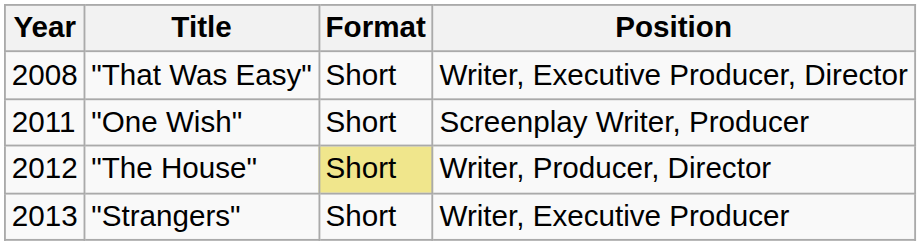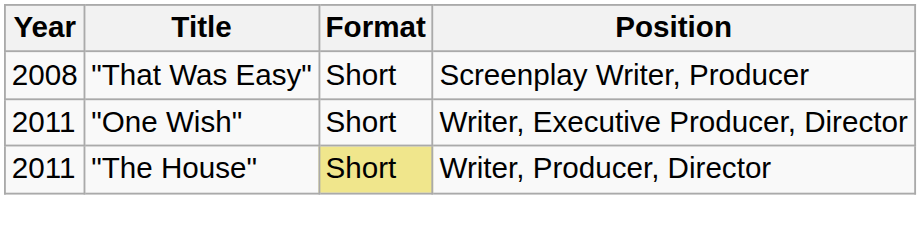 <table class= "wikitable">
 <tr>
 <th>Year</th>
 <th>Title</th>
 <th>Format</th>
 <th>Position</th>
 </tr>
 <tr>
 <td>2008</td>
 <td>"That Was Easy"</td>
 <td>Short</td>
-<td>Writer, Executive Producer, Director</td>
+<td>Screenplay Writer, Producer</td>
 </tr>
 <tr>
 <td>2011</td>
 <td>"One Wish"</td>
 <td>Short</td>
-<td>Screenplay Writer, Producer</td>
+<td>Writer, Executive Producer, Director</td>
 </tr>
 <tr>
-<td>2012</td>
+<td>2011</td>
 <td>"The House"</td>
 <td style="background: khaki;">Short</td>
 <td>Writer, Producer, Director</td>
 </tr>
-<tr>
-<td>2013</td>
-<td>"Strangers"</td>
-<td>Short</td>
-<td>Writer, Executive Producer</td>
-</tr>
 </table>
